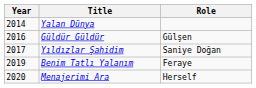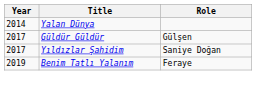 <table class="wikitable">
 <tr>
 <th width="50">Year</th>
 <th width="190">Title</th>
 <th width="140">Role</th>
 </tr>
 <tr>
 <td>2014</td>
 <td><em><a href='#'>Yalan Dünya</a></em></td>
 <td></td>
 </tr>
 <tr>
-<td>2016</td>
+<td>2017</td>
 <td><em><a href='#'>Güldür Güldür</a></em></td>
 <td>Gülşen</td>
 </tr>
 <tr>
 <td>2017</td>
 <td><em><a href='#'>Yıldızlar Şahidim</a></em></td>
 <td>Saniye Doğan</td>
 </tr>
 <tr>
 <td>2019</td>
 <td><em><a href='#'>Benim Tatlı Yalanım</a></em></td>
 <td>Feraye</td>
 </tr>
-<tr>
-<td>2020</td>
-<td><em><a href='#'>Menajerimi Ara</a></em></td>
-<td>Herself</td>
-</tr>
 </table>
